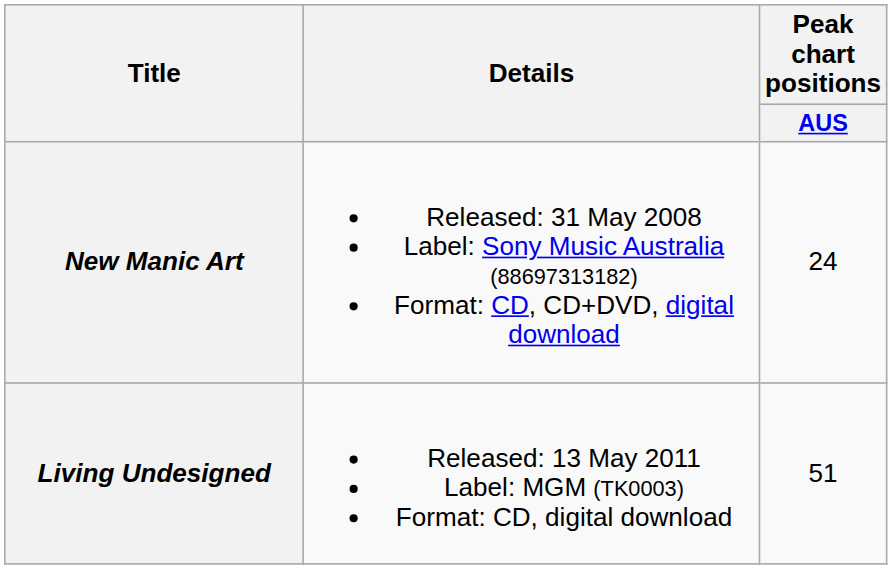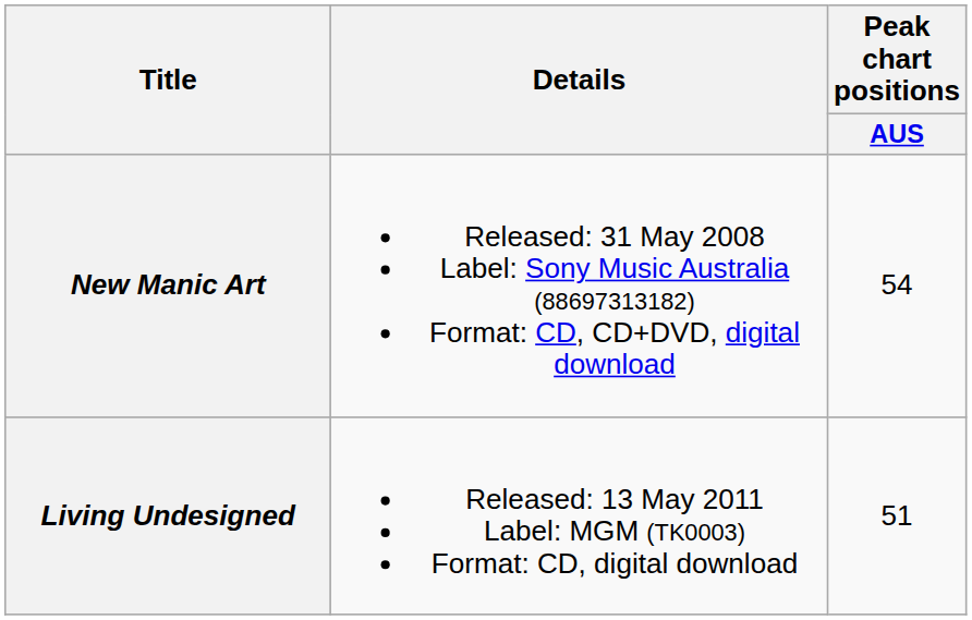 <table class="wikitable plainrowheaders" style="text-align:center;" border="1">
 <tr>
 <th scope="col" rowspan="2" style="width:11em;">Title</th>
 <th scope="col" rowspan="2" style="width:17em;">Details</th>
 <th scope="col" colspan="1">Peak chart positions</th>
 </tr>
 <tr>
 <th scope="col" style="width:3em;font-size:90%;"><a href='#'>AUS</a><br></th>
 </tr>
 <tr>
 <th scope="row"><em>New Manic Art</em></th>
 <td><br><ul><li>Released: 31 May 2008</li><li>Label: <a href='#'>Sony Music Australia</a> <small>(88697313182)</small></li><li>Format: <a href='#'>CD</a>, CD+DVD, <a href='#'>digital download</a></li></ul></td>
-<td>24</td>
+<td>54</td>
 </tr>
 <tr>
 <th scope="row"><em>Living Undesigned</em></th>
 <td><br><ul><li>Released: 13 May 2011</li><li>Label: MGM <small>(TK0003)</small></li><li>Format: CD, digital download</li></ul></td>
 <td>51</td>
 </tr>
 </table>
